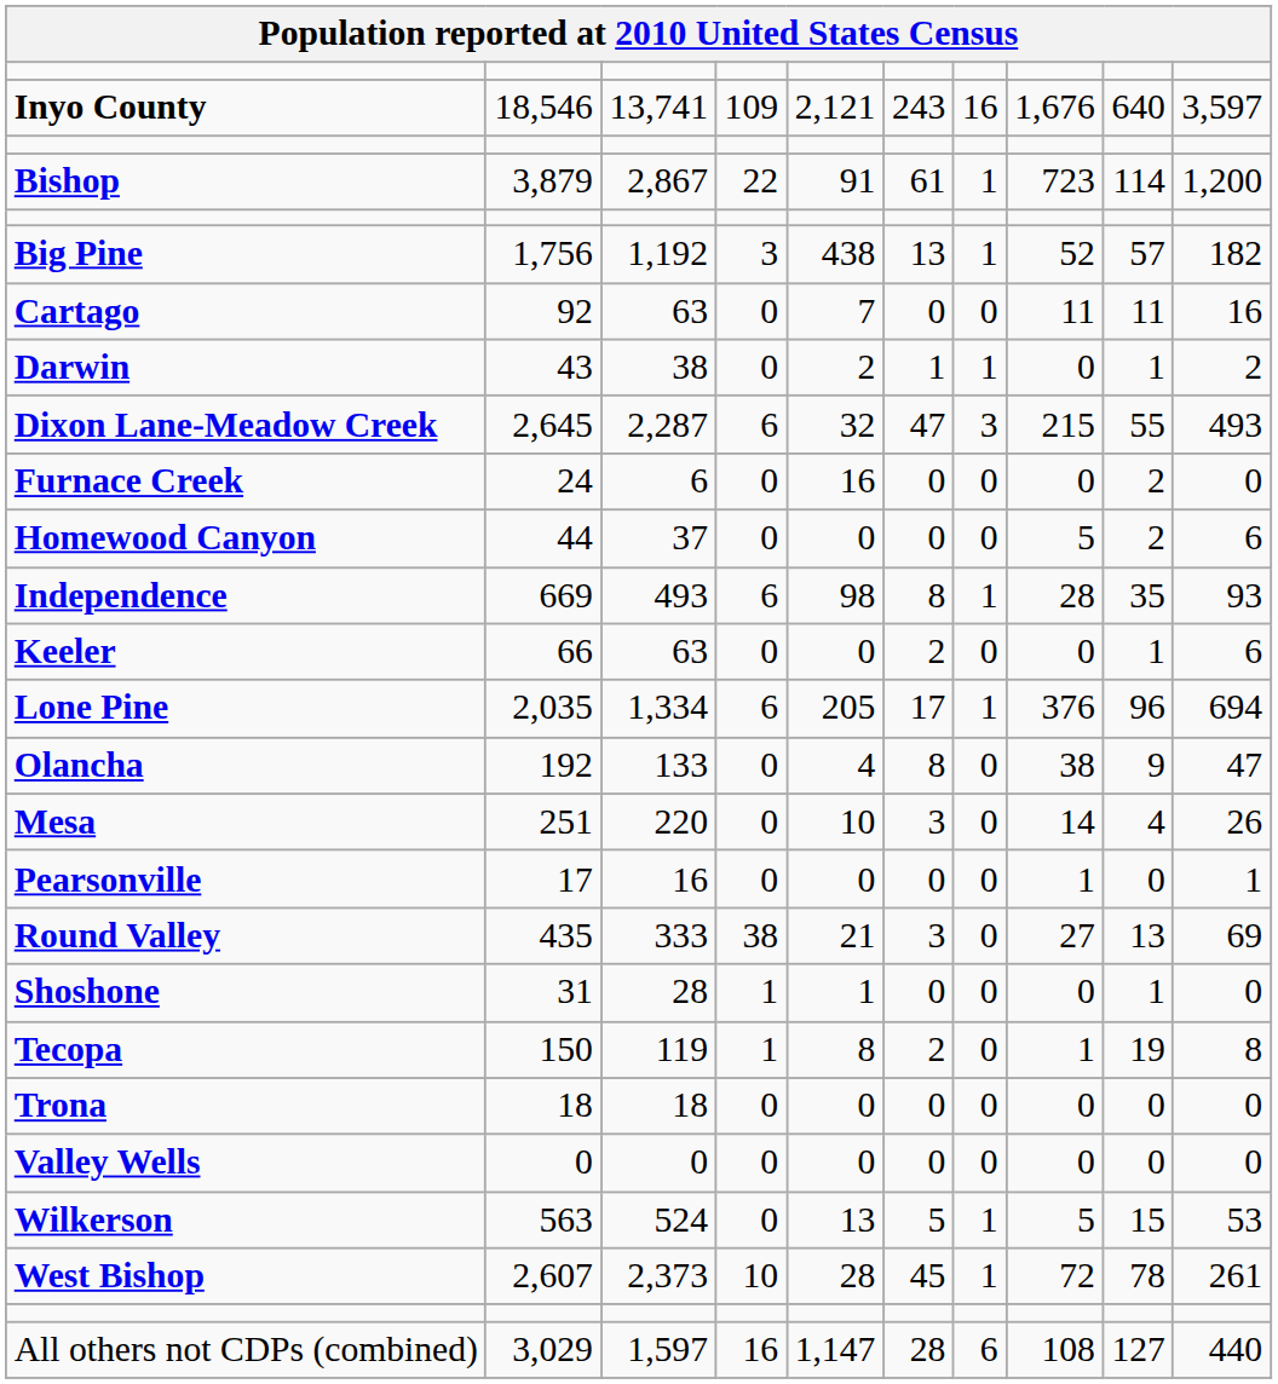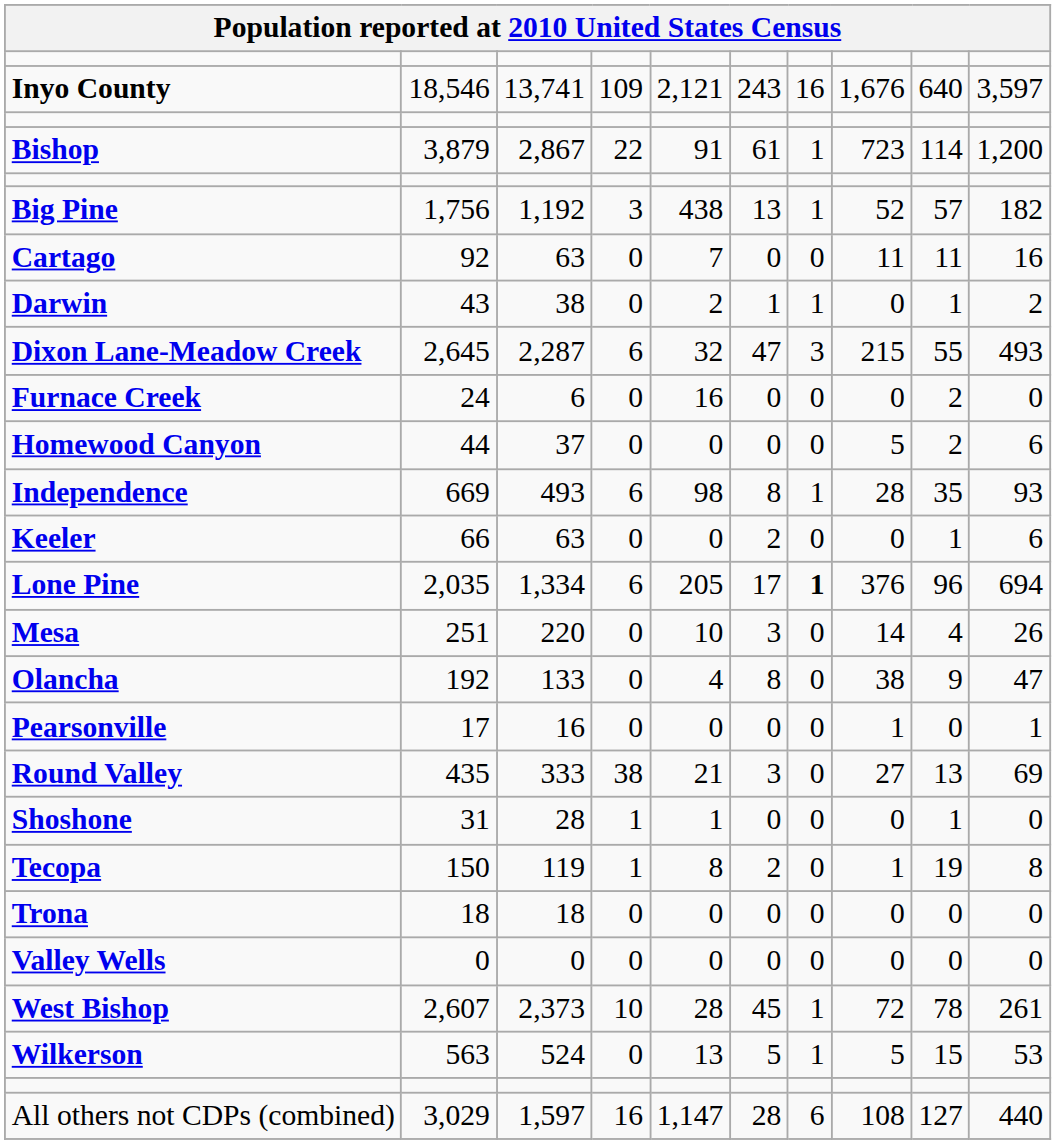 <table class="wikitable collapsible collapsed">
 <tr>
 <th colspan="10">Population reported at <a href='#'>2010 United States Census</a></th>
 </tr>
 <tr>
 <td></td>
 <td></td>
 <td></td>
 <td></td>
 <td></td>
 <td></td>
 <td></td>
 <td></td>
 <td></td>
 <td></td>
 </tr>
 <tr>
 <td><strong> Inyo County</strong></td>
 <td align="right">18,546</td>
 <td align="right">13,741</td>
 <td align="right">109</td>
 <td align="right">2,121</td>
 <td align="right">243</td>
 <td align="right">16</td>
 <td align="right">1,676</td>
 <td align="right">640</td>
 <td align="right">3,597</td>
 </tr>
 <tr>
 <td></td>
 <td></td>
 <td></td>
 <td></td>
 <td></td>
 <td></td>
 <td></td>
 <td></td>
 <td></td>
 <td></td>
 </tr>
 <tr>
 <td><strong><a href='#'>Bishop</a></strong></td>
 <td align="right">3,879</td>
 <td align="right">2,867</td>
 <td align="right">22</td>
 <td align="right">91</td>
 <td align="right">61</td>
 <td align="right">1</td>
 <td align="right">723</td>
 <td align="right">114</td>
 <td align="right">1,200</td>
 </tr>
 <tr>
 <td></td>
 <td></td>
 <td></td>
 <td></td>
 <td></td>
 <td></td>
 <td></td>
 <td></td>
 <td></td>
 <td></td>
 </tr>
 <tr>
 <td><strong><a href='#'>Big Pine</a></strong></td>
 <td align="right">1,756</td>
 <td align="right">1,192</td>
 <td align="right">3</td>
 <td align="right">438</td>
 <td align="right">13</td>
 <td align="right">1</td>
 <td align="right">52</td>
 <td align="right">57</td>
 <td align="right">182</td>
 </tr>
 <tr>
 <td><strong><a href='#'>Cartago</a></strong></td>
 <td align="right">92</td>
 <td align="right">63</td>
 <td align="right">0</td>
 <td align="right">7</td>
 <td align="right">0</td>
 <td align="right">0</td>
 <td align="right">11</td>
 <td align="right">11</td>
 <td align="right">16</td>
 </tr>
 <tr>
 <td><strong><a href='#'>Darwin</a></strong></td>
 <td align="right">43</td>
 <td align="right">38</td>
 <td align="right">0</td>
 <td align="right">2</td>
 <td align="right">1</td>
 <td align="right">1</td>
 <td align="right">0</td>
 <td align="right">1</td>
 <td align="right">2</td>
 </tr>
 <tr>
 <td><strong><a href='#'>Dixon Lane-Meadow Creek</a></strong></td>
 <td align="right">2,645</td>
 <td align="right">2,287</td>
 <td align="right">6</td>
 <td align="right">32</td>
 <td align="right">47</td>
 <td align="right">3</td>
 <td align="right">215</td>
 <td align="right">55</td>
 <td align="right">493</td>
 </tr>
 <tr>
 <td><strong><a href='#'>Furnace Creek</a></strong></td>
 <td align="right">24</td>
 <td align="right">6</td>
 <td align="right">0</td>
 <td align="right">16</td>
 <td align="right">0</td>
 <td align="right">0</td>
 <td align="right">0</td>
 <td align="right">2</td>
 <td align="right">0</td>
 </tr>
 <tr>
 <td><strong><a href='#'>Homewood Canyon</a></strong></td>
 <td align="right">44</td>
 <td align="right">37</td>
 <td align="right">0</td>
 <td align="right">0</td>
 <td align="right">0</td>
 <td align="right">0</td>
 <td align="right">5</td>
 <td align="right">2</td>
 <td align="right">6</td>
 </tr>
 <tr>
 <td><strong><a href='#'>Independence</a></strong></td>
 <td align="right">669</td>
 <td align="right">493</td>
 <td align="right">6</td>
 <td align="right">98</td>
 <td align="right">8</td>
 <td align="right">1</td>
 <td align="right">28</td>
 <td align="right">35</td>
 <td align="right">93</td>
 </tr>
 <tr>
 <td><strong><a href='#'>Keeler</a></strong></td>
 <td align="right">66</td>
 <td align="right">63</td>
 <td align="right">0</td>
 <td align="right">0</td>
 <td align="right">2</td>
 <td align="right">0</td>
 <td align="right">0</td>
 <td align="right">1</td>
 <td align="right">6</td>
 </tr>
 <tr>
 <td><strong><a href='#'>Lone Pine</a></strong></td>
 <td align="right">2,035</td>
 <td align="right">1,334</td>
 <td align="right">6</td>
 <td align="right">205</td>
 <td align="right">17</td>
-<td align="right">1</td>
+<td align="right"><strong>1</strong></td>
 <td align="right">376</td>
 <td align="right">96</td>
 <td align="right">694</td>
+</tr>
+<tr>
+<td><strong><a href='#'>Mesa</a></strong></td>
+<td align="right">251</td>
+<td align="right">220</td>
+<td align="right">0</td>
+<td align="right">10</td>
+<td align="right">3</td>
+<td align="right">0</td>
+<td align="right">14</td>
+<td align="right">4</td>
+<td align="right">26</td>
 </tr>
 <tr>
 <td><strong><a href='#'>Olancha</a></strong></td>
 <td align="right">192</td>
 <td align="right">133</td>
 <td align="right">0</td>
 <td align="right">4</td>
 <td align="right">8</td>
 <td align="right">0</td>
 <td align="right">38</td>
 <td align="right">9</td>
 <td align="right">47</td>
-</tr>
-<tr>
-<td><strong><a href='#'>Mesa</a></strong></td>
-<td align="right">251</td>
-<td align="right">220</td>
-<td align="right">0</td>
-<td align="right">10</td>
-<td align="right">3</td>
-<td align="right">0</td>
-<td align="right">14</td>
-<td align="right">4</td>
-<td align="right">26</td>
 </tr>
 <tr>
 <td><strong><a href='#'>Pearsonville</a></strong></td>
 <td align="right">17</td>
 <td align="right">16</td>
 <td align="right">0</td>
 <td align="right">0</td>
 <td align="right">0</td>
 <td align="right">0</td>
 <td align="right">1</td>
 <td align="right">0</td>
 <td align="right">1</td>
 </tr>
 <tr>
 <td><strong><a href='#'>Round Valley</a></strong></td>
 <td align="right">435</td>
 <td align="right">333</td>
 <td align="right">38</td>
 <td align="right">21</td>
 <td align="right">3</td>
 <td align="right">0</td>
 <td align="right">27</td>
 <td align="right">13</td>
 <td align="right">69</td>
 </tr>
 <tr>
 <td><strong><a href='#'>Shoshone</a></strong></td>
 <td align="right">31</td>
 <td align="right">28</td>
 <td align="right">1</td>
 <td align="right">1</td>
 <td align="right">0</td>
 <td align="right">0</td>
 <td align="right">0</td>
 <td align="right">1</td>
 <td align="right">0</td>
 </tr>
 <tr>
 <td><strong><a href='#'>Tecopa</a></strong></td>
 <td align="right">150</td>
 <td align="right">119</td>
 <td align="right">1</td>
 <td align="right">8</td>
 <td align="right">2</td>
 <td align="right">0</td>
 <td align="right">1</td>
 <td align="right">19</td>
 <td align="right">8</td>
 </tr>
 <tr>
 <td><strong><a href='#'>Trona</a></strong></td>
 <td align="right">18</td>
 <td align="right">18</td>
 <td align="right">0</td>
 <td align="right">0</td>
 <td align="right">0</td>
 <td align="right">0</td>
 <td align="right">0</td>
 <td align="right">0</td>
 <td align="right">0</td>
 </tr>
 <tr>
 <td><strong><a href='#'>Valley Wells</a></strong></td>
 <td align="right">0</td>
 <td align="right">0</td>
 <td align="right">0</td>
 <td align="right">0</td>
 <td align="right">0</td>
 <td align="right">0</td>
 <td align="right">0</td>
 <td align="right">0</td>
 <td align="right">0</td>
 </tr>
 <tr>
+<td><strong><a href='#'>West Bishop</a></strong></td>
+<td align="right">2,607</td>
+<td align="right">2,373</td>
+<td align="right">10</td>
+<td align="right">28</td>
+<td align="right">45</td>
+<td align="right">1</td>
+<td align="right">72</td>
+<td align="right">78</td>
+<td align="right">261</td>
+</tr>
+<tr>
 <td><strong><a href='#'>Wilkerson</a></strong></td>
 <td align="right">563</td>
 <td align="right">524</td>
 <td align="right">0</td>
 <td align="right">13</td>
 <td align="right">5</td>
 <td align="right">1</td>
 <td align="right">5</td>
 <td align="right">15</td>
 <td align="right">53</td>
-</tr>
-<tr>
-<td><strong><a href='#'>West Bishop</a></strong></td>
-<td align="right">2,607</td>
-<td align="right">2,373</td>
-<td align="right">10</td>
-<td align="right">28</td>
-<td align="right">45</td>
-<td align="right">1</td>
-<td align="right">72</td>
-<td align="right">78</td>
-<td align="right">261</td>
 </tr>
 <tr>
 <td></td>
 <td></td>
 <td></td>
 <td></td>
 <td></td>
 <td></td>
 <td></td>
 <td></td>
 <td></td>
 <td></td>
 </tr>
 <tr>
 <td>All others not CDPs (combined)</td>
 <td align="right">3,029</td>
 <td align="right">1,597</td>
 <td align="right">16</td>
 <td align="right">1,147</td>
 <td align="right">28</td>
 <td align="right">6</td>
 <td align="right">108</td>
 <td align="right">127</td>
 <td align="right">440</td>
 </tr>
 </table>
